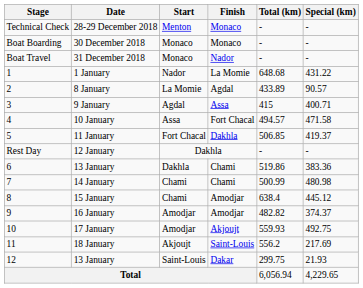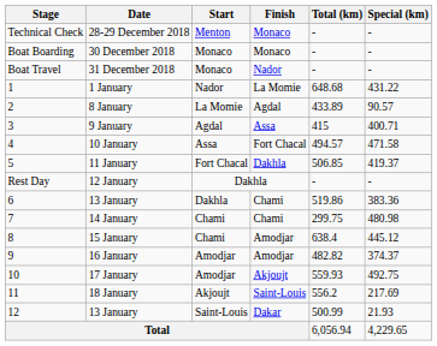 <table class="wikitable" style="font-size: 85%;">
 <tr>
 <th>Stage</th>
 <th>Date</th>
 <th>Start</th>
 <th>Finish</th>
 <th>Total (km)</th>
 <th>Special (km)</th>
 </tr>
 <tr>
 <td>Technical Check</td>
 <td>28-29 December 2018</td>
 <td> <a href='#'>Menton</a></td>
 <td> <a href='#'>Monaco</a></td>
 <td>-</td>
 <td>-</td>
 </tr>
 <tr>
 <td>Boat Boarding</td>
 <td>30 December 2018</td>
 <td> Monaco</td>
 <td> Monaco</td>
 <td>-</td>
 <td>-</td>
 </tr>
 <tr>
 <td>Boat Travel</td>
 <td>31 December 2018</td>
 <td> Monaco</td>
 <td> <a href='#'>Nador</a></td>
 <td>-</td>
 <td>-</td>
 </tr>
 <tr>
 <td>1</td>
 <td>1 January</td>
 <td> Nador</td>
 <td> La Momie</td>
 <td>648.68</td>
 <td>431.22</td>
 </tr>
 <tr>
 <td>2</td>
 <td>8 January</td>
 <td> La Momie</td>
 <td> Agdal</td>
 <td>433.89</td>
 <td>90.57</td>
 </tr>
 <tr>
 <td>3</td>
 <td>9 January</td>
 <td> Agdal</td>
 <td> <a href='#'>Assa</a></td>
 <td>415</td>
 <td>400.71</td>
 </tr>
 <tr>
 <td>4</td>
 <td>10 January</td>
 <td> Assa</td>
 <td> Fort Chacal</td>
 <td>494.57</td>
 <td>471.58</td>
 </tr>
 <tr>
 <td>5</td>
 <td>11 January</td>
 <td> Fort Chacal</td>
 <td> <a href='#'>Dakhla</a></td>
 <td>506.85</td>
 <td>419.37</td>
 </tr>
 <tr>
 <td>Rest Day</td>
 <td>12 January</td>
 <td colspan="2" style="text-align: center;"> Dakhla</td>
 <td>-</td>
 <td>-</td>
 </tr>
 <tr>
 <td>6</td>
 <td>13 January</td>
 <td> Dakhla</td>
 <td> Chami</td>
 <td>519.86</td>
 <td>383.36</td>
 </tr>
 <tr>
 <td>7</td>
 <td>14 January</td>
 <td> Chami</td>
 <td> Chami</td>
-<td>500.99</td>
+<td>299.75</td>
 <td>480.98</td>
 </tr>
 <tr>
 <td>8</td>
 <td>15 January</td>
 <td> Chami</td>
 <td> Amodjar</td>
 <td>638.4</td>
 <td>445.12</td>
 </tr>
 <tr>
 <td>9</td>
 <td>16 January</td>
 <td> Amodjar</td>
 <td> Amodjar</td>
 <td>482.82</td>
 <td>374.37</td>
 </tr>
 <tr>
 <td>10</td>
 <td>17 January</td>
 <td> Amodjar</td>
 <td> <a href='#'>Akjoujt</a></td>
 <td>559.93</td>
 <td>492.75</td>
 </tr>
 <tr>
 <td>11</td>
 <td>18 January</td>
 <td> Akjoujt</td>
 <td> <a href='#'>Saint-Louis</a></td>
 <td>556.2</td>
 <td>217.69</td>
 </tr>
 <tr>
 <td>12</td>
 <td>13 January</td>
 <td> Saint-Louis</td>
 <td> <a href='#'>Dakar</a></td>
-<td>299.75</td>
+<td>500.99</td>
 <td>21.93</td>
 </tr>
 <tr>
 <th colspan="4">Total</th>
 <td>6,056.94</td>
 <td>4,229.65</td>
 </tr>
 </table>
